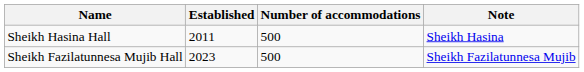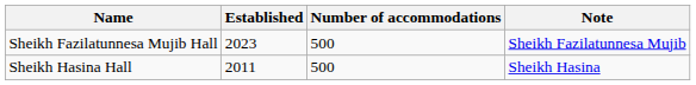 <table class="wikitable">
 <tr>
 <th>Name</th>
 <th>Established</th>
 <th>Number of accommodations</th>
 <th>Note</th>
 </tr>
 <tr>
+<td>Sheikh Fazilatunnesa Mujib Hall</td>
+<td>2023</td>
+<td>500</td>
+<td><a href='#'>Sheikh Fazilatunnesa Mujib</a></td>
+</tr>
+<tr>
 <td>Sheikh Hasina Hall</td>
 <td>2011</td>
 <td>500</td>
 <td><a href='#'>Sheikh Hasina</a></td>
 </tr>
-<tr>
-<td>Sheikh Fazilatunnesa Mujib Hall</td>
-<td>2023</td>
-<td>500</td>
-<td><a href='#'>Sheikh Fazilatunnesa Mujib</a></td>
-</tr>
 </table>
